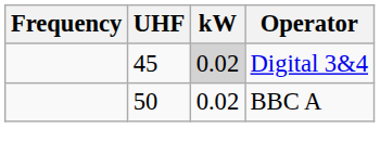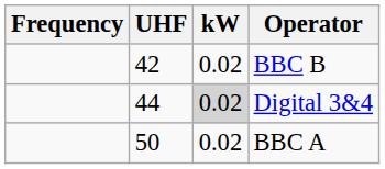 <table class="wikitable sortable">
 <tr>
 <th>Frequency</th>
 <th>UHF</th>
 <th>kW</th>
 <th>Operator</th>
 </tr>
 <tr>
 <td></td>
-<td>45</td>
+<td>42</td>
+<td>0.02</td>
+<td><a href='#'>BBC</a> B</td>
+</tr>
+<tr>
+<td></td>
+<td>44</td>
 <td style="background: lightgrey;">0.02</td>
 <td><a href='#'>Digital 3&4</a></td>
 </tr>
 <tr>
 <td></td>
 <td>50</td>
 <td>0.02</td>
 <td>BBC A</td>
 </tr>
 </table>
